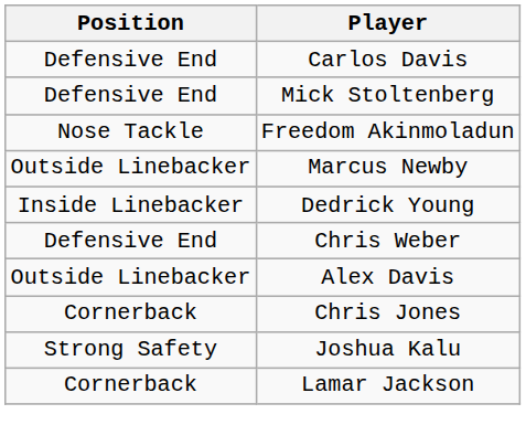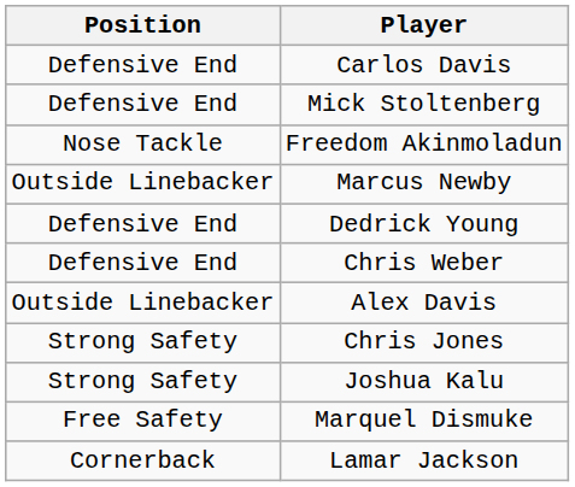 <table class="wikitable" style="text-align: center;">
 <tr>
 <th>Position</th>
 <th>Player</th>
 </tr>
 <tr>
 <td>Defensive End</td>
 <td>Carlos Davis</td>
 </tr>
 <tr>
 <td>Defensive End</td>
 <td>Mick Stoltenberg</td>
 </tr>
 <tr>
 <td>Nose Tackle</td>
 <td>Freedom Akinmoladun</td>
 </tr>
 <tr>
 <td>Outside Linebacker</td>
 <td>Marcus Newby</td>
 </tr>
 <tr>
-<td>Inside Linebacker</td>
+<td>Defensive End</td>
 <td>Dedrick Young</td>
 </tr>
 <tr>
 <td>Defensive End</td>
 <td>Chris Weber</td>
 </tr>
 <tr>
 <td>Outside Linebacker</td>
 <td>Alex Davis</td>
 </tr>
 <tr>
-<td>Cornerback</td>
+<td>Strong Safety</td>
 <td>Chris Jones</td>
 </tr>
 <tr>
 <td>Strong Safety</td>
 <td>Joshua Kalu</td>
 </tr>
 <tr>
+<td>Free Safety</td>
+<td>Marquel Dismuke</td>
+</tr>
+<tr>
 <td>Cornerback</td>
 <td>Lamar Jackson</td>
 </tr>
 </table>
